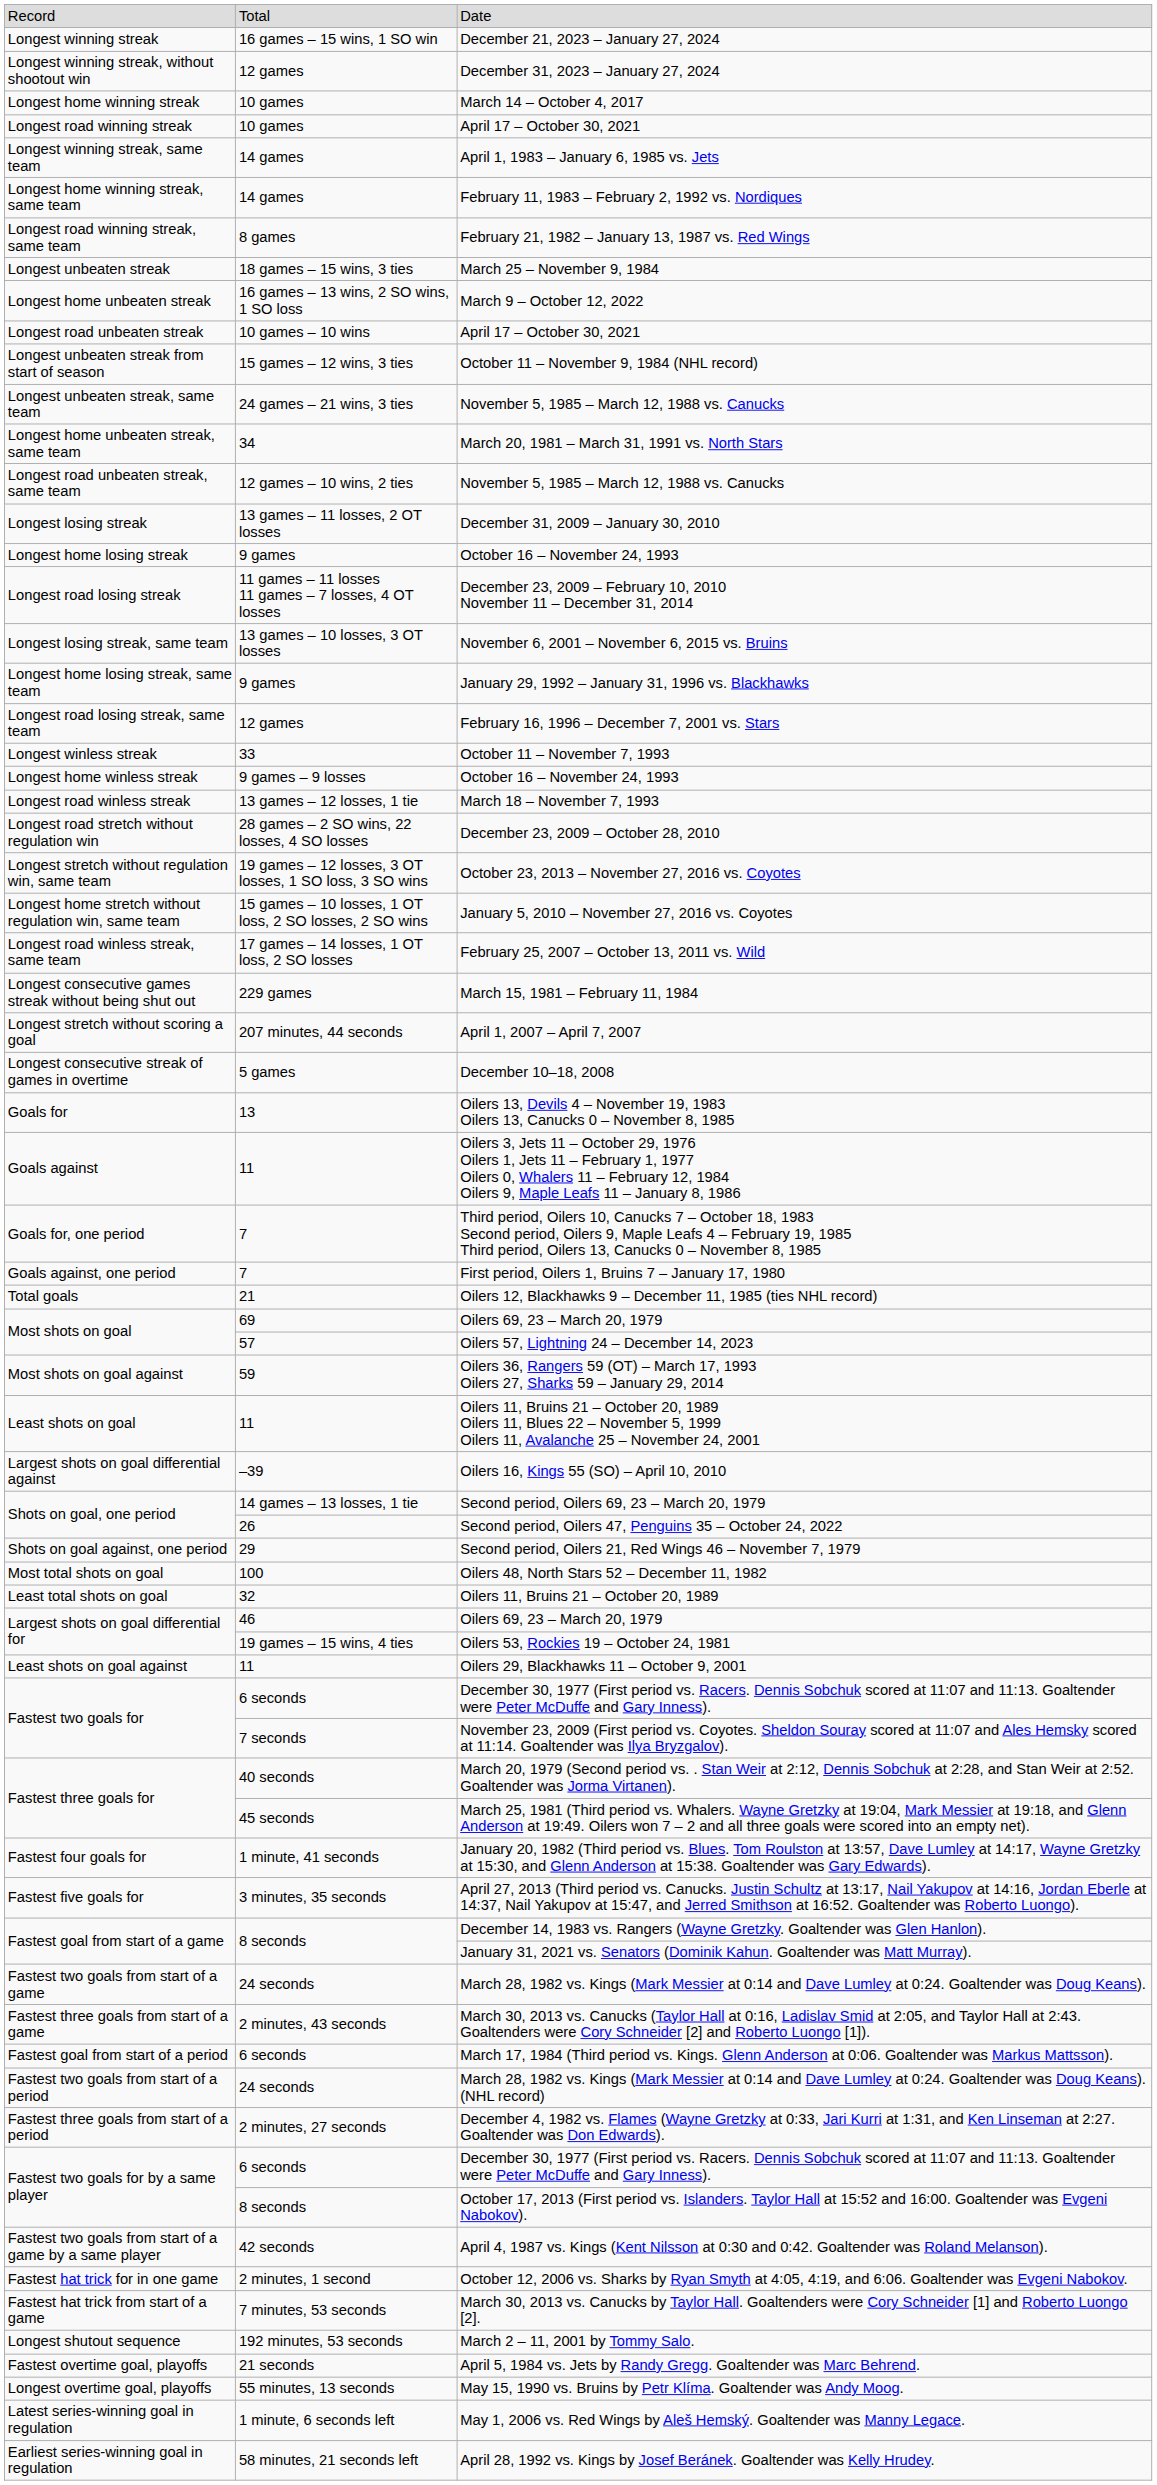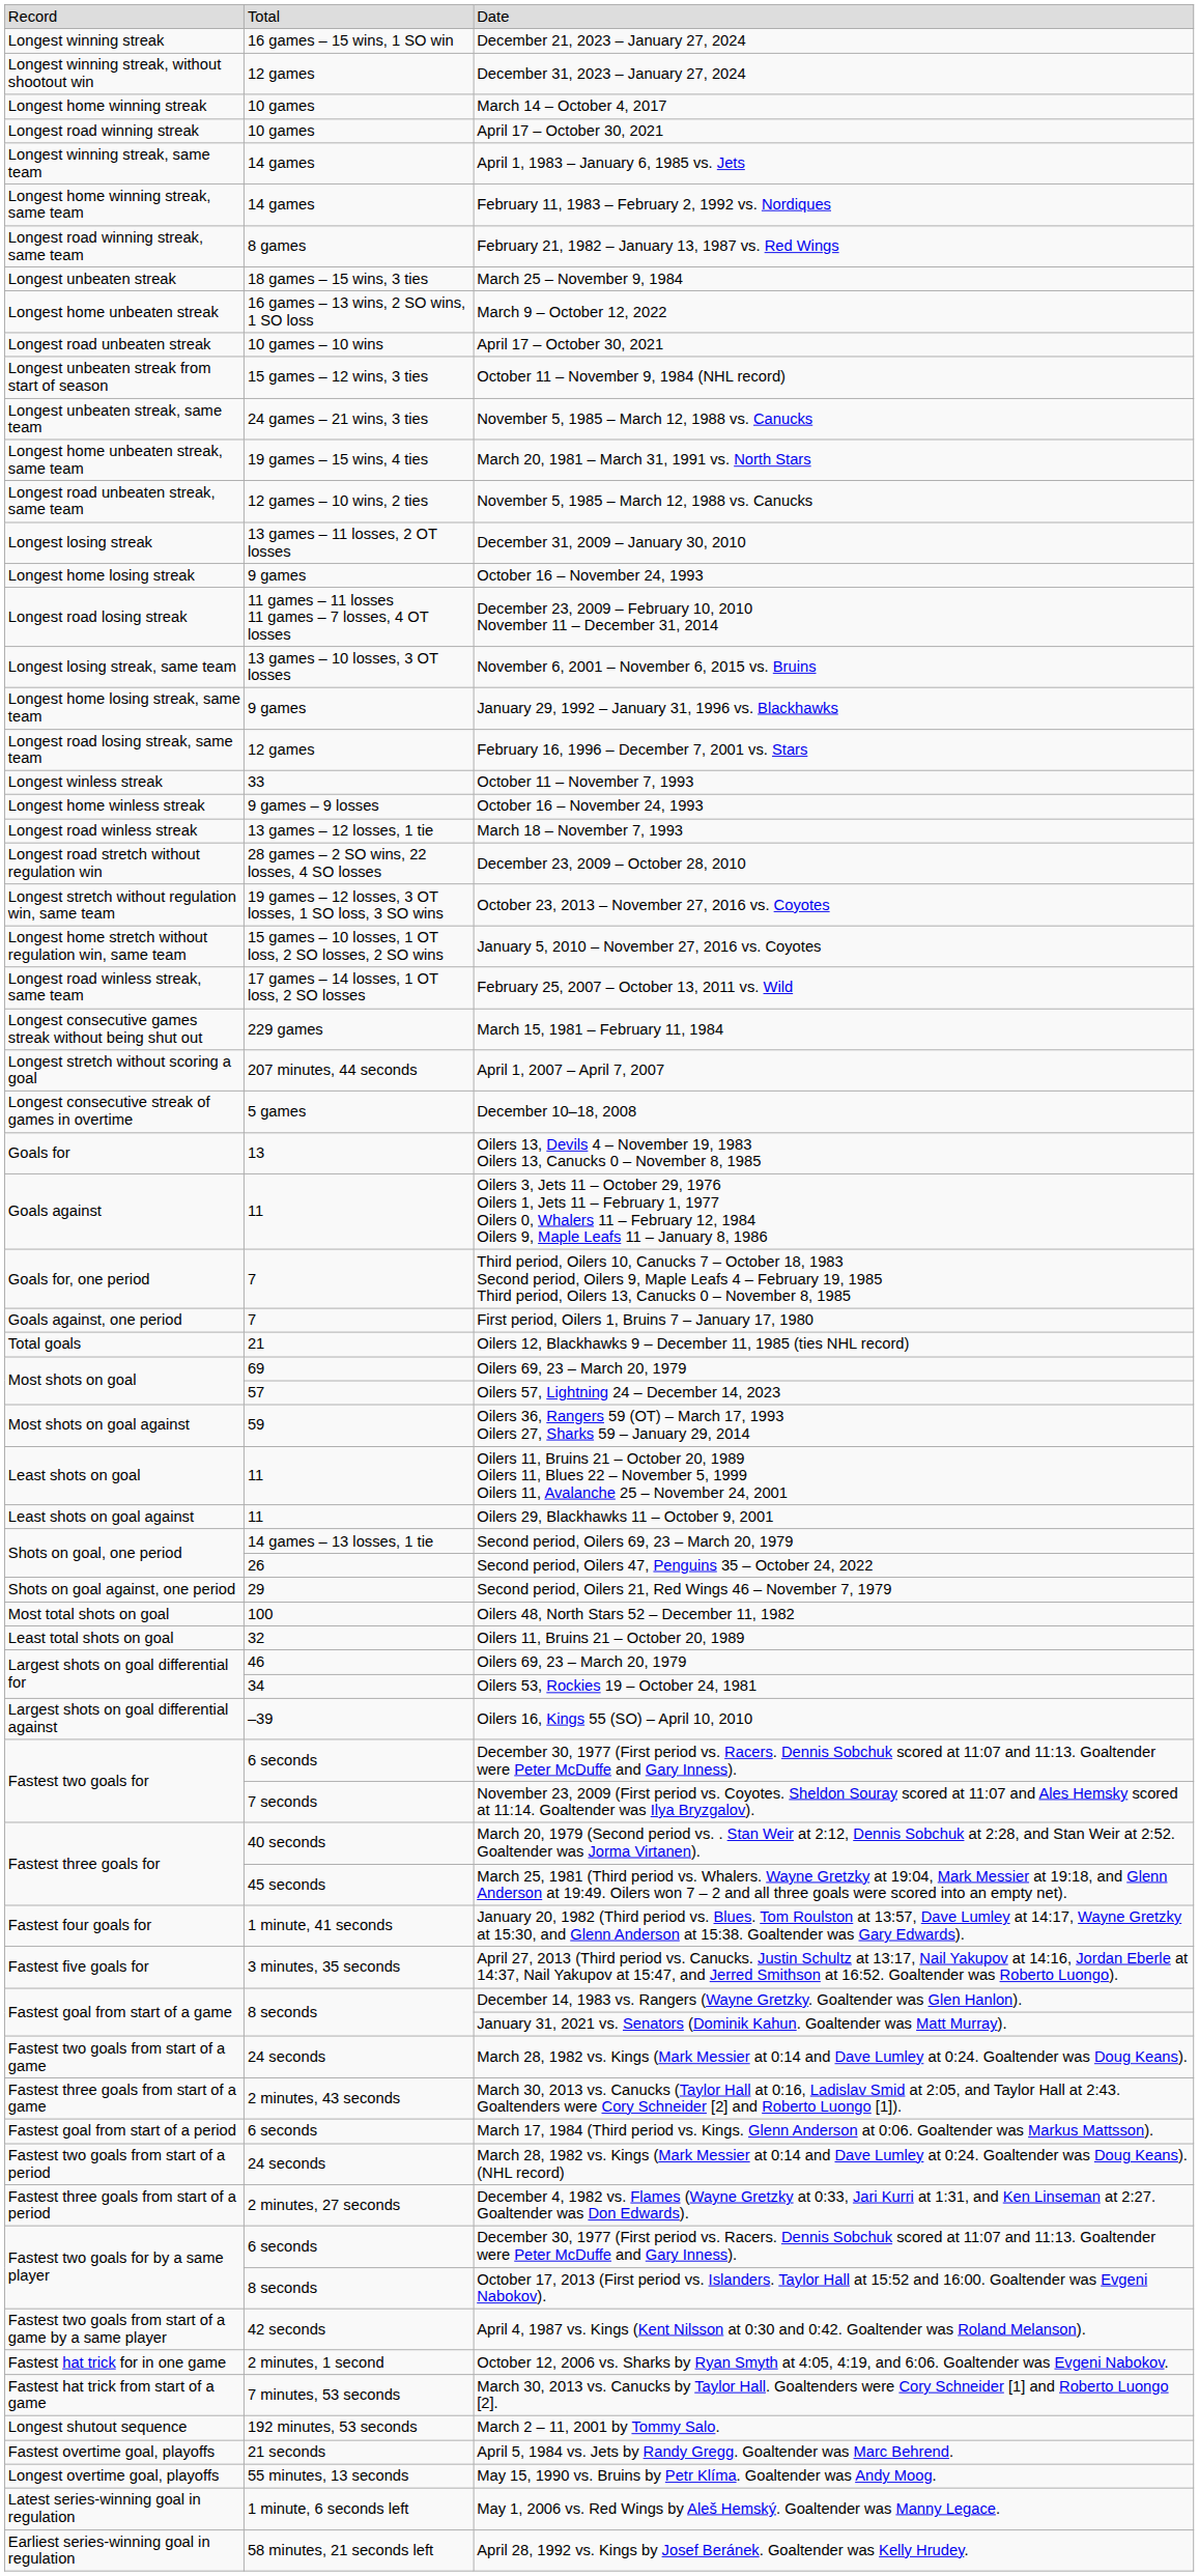 <table class="wikitable">
 <tr bgcolor="#dddddd">
 <td>Record</td>
 <td>Total</td>
 <td>Date</td>
 </tr>
 <tr>
 <td>Longest winning streak</td>
 <td>16 games – 15 wins, 1 SO win</td>
 <td>December 21, 2023 – January 27, 2024</td>
 </tr>
 <tr>
 <td>Longest winning streak, without shootout win</td>
 <td>12 games</td>
 <td>December 31, 2023 – January 27, 2024</td>
 </tr>
 <tr>
 <td>Longest home winning streak</td>
 <td>10 games</td>
 <td>March 14 – October 4, 2017</td>
 </tr>
 <tr>
 <td>Longest road winning streak</td>
 <td>10 games</td>
 <td>April 17 – October 30, 2021</td>
 </tr>
 <tr>
 <td>Longest winning streak, same team</td>
 <td>14 games</td>
 <td>April 1, 1983 – January 6, 1985 vs. <a href='#'>Jets</a></td>
 </tr>
 <tr>
 <td>Longest home winning streak, same team</td>
 <td>14 games</td>
 <td>February 11, 1983 – February 2, 1992 vs. <a href='#'>Nordiques</a></td>
 </tr>
 <tr>
 <td>Longest road winning streak, same team</td>
 <td>8 games</td>
 <td>February 21, 1982 – January 13, 1987 vs. <a href='#'>Red Wings</a></td>
 </tr>
 <tr>
 <td>Longest unbeaten streak</td>
 <td>18 games – 15 wins, 3 ties</td>
 <td>March 25 – November 9, 1984</td>
 </tr>
 <tr>
 <td>Longest home unbeaten streak</td>
 <td>16 games – 13 wins, 2 SO wins, 1 SO loss</td>
 <td>March 9 – October 12, 2022</td>
 </tr>
 <tr>
 <td>Longest road unbeaten streak</td>
 <td>10 games – 10 wins</td>
 <td>April 17 – October 30, 2021</td>
 </tr>
 <tr>
 <td>Longest unbeaten streak from start of season</td>
 <td>15 games – 12 wins, 3 ties</td>
 <td>October 11 – November 9, 1984 (NHL record)</td>
 </tr>
 <tr>
 <td>Longest unbeaten streak, same team</td>
 <td>24 games – 21 wins, 3 ties</td>
 <td>November 5, 1985 – March 12, 1988 vs. <a href='#'>Canucks</a></td>
 </tr>
 <tr>
 <td>Longest home unbeaten streak, same team</td>
-<td>34</td>
+<td>19 games – 15 wins, 4 ties</td>
 <td>March 20, 1981 – March 31, 1991 vs. <a href='#'>North Stars</a></td>
 </tr>
 <tr>
 <td>Longest road unbeaten streak, same team</td>
 <td>12 games – 10 wins, 2 ties</td>
 <td>November 5, 1985 – March 12, 1988 vs. Canucks</td>
 </tr>
 <tr>
 <td>Longest losing streak</td>
 <td>13 games – 11 losses, 2 OT losses</td>
 <td>December 31, 2009 – January 30, 2010</td>
 </tr>
 <tr>
 <td>Longest home losing streak</td>
 <td>9 games</td>
 <td>October 16 – November 24, 1993</td>
 </tr>
 <tr>
 <td>Longest road losing streak</td>
 <td>11 games – 11 losses<br>11 games – 7 losses, 4 OT losses</td>
 <td>December 23, 2009 – February 10, 2010<br>November 11 – December 31, 2014</td>
 </tr>
 <tr>
 <td>Longest losing streak, same team</td>
 <td>13 games – 10 losses, 3 OT losses</td>
 <td>November 6, 2001 – November 6, 2015 vs. <a href='#'>Bruins</a></td>
 </tr>
 <tr>
 <td>Longest home losing streak, same team</td>
 <td>9 games</td>
 <td>January 29, 1992 – January 31, 1996 vs. <a href='#'>Blackhawks</a></td>
 </tr>
 <tr>
 <td>Longest road losing streak, same team</td>
 <td>12 games</td>
 <td>February 16, 1996 – December 7, 2001 vs. <a href='#'>Stars</a></td>
 </tr>
 <tr>
 <td>Longest winless streak</td>
 <td>33</td>
 <td>October 11 – November 7, 1993</td>
 </tr>
 <tr>
 <td>Longest home winless streak</td>
 <td>9 games – 9 losses</td>
 <td>October 16 – November 24, 1993</td>
 </tr>
 <tr>
 <td>Longest road winless streak</td>
 <td>13 games – 12 losses, 1 tie</td>
 <td>March 18 – November 7, 1993</td>
 </tr>
 <tr>
 <td>Longest road stretch without regulation win</td>
 <td>28 games – 2 SO wins, 22 losses, 4 SO losses</td>
 <td>December 23, 2009 – October 28, 2010</td>
 </tr>
 <tr>
 <td>Longest stretch without regulation win, same team</td>
 <td>19 games – 12 losses, 3 OT losses, 1 SO loss, 3 SO wins</td>
 <td>October 23, 2013 – November 27, 2016 vs. <a href='#'>Coyotes</a></td>
 </tr>
 <tr>
 <td>Longest home stretch without regulation win, same team</td>
 <td>15 games – 10 losses, 1 OT loss, 2 SO losses, 2 SO wins</td>
 <td>January 5, 2010 – November 27, 2016 vs. Coyotes</td>
 </tr>
 <tr>
 <td>Longest road winless streak, same team</td>
 <td>17 games – 14 losses, 1 OT loss, 2 SO losses</td>
 <td>February 25, 2007 – October 13, 2011 vs. <a href='#'>Wild</a></td>
 </tr>
 <tr>
 <td>Longest consecutive games streak without being shut out</td>
 <td>229 games</td>
 <td>March 15, 1981 – February 11, 1984</td>
 </tr>
 <tr>
 <td>Longest stretch without scoring a goal</td>
 <td>207 minutes, 44 seconds</td>
 <td>April 1, 2007 – April 7, 2007</td>
 </tr>
 <tr>
 <td>Longest consecutive streak of games in overtime</td>
 <td>5 games</td>
 <td>December 10–18, 2008</td>
 </tr>
 <tr>
 <td>Goals for</td>
 <td>13</td>
 <td>Oilers 13, <a href='#'>Devils</a> 4 – November 19, 1983<br>Oilers 13, Canucks 0 – November 8, 1985</td>
 </tr>
 <tr>
 <td>Goals against</td>
 <td>11</td>
 <td>Oilers 3, Jets 11 – October 29, 1976<br>Oilers 1, Jets 11 – February 1, 1977<br>Oilers 0, <a href='#'>Whalers</a> 11 – February 12, 1984<br>Oilers 9, <a href='#'>Maple Leafs</a> 11 – January 8, 1986</td>
 </tr>
 <tr>
 <td>Goals for, one period</td>
 <td>7</td>
 <td>Third period, Oilers 10, Canucks 7 – October 18, 1983<br>Second period, Oilers 9, Maple Leafs 4 – February 19, 1985<br>Third period, Oilers 13, Canucks 0 – November 8, 1985</td>
 </tr>
 <tr>
 <td>Goals against, one period</td>
 <td>7</td>
 <td>First period, Oilers 1, Bruins 7 – January 17, 1980</td>
 </tr>
 <tr>
 <td>Total goals</td>
 <td>21</td>
 <td>Oilers 12, Blackhawks 9 – December 11, 1985 (ties NHL record)</td>
 </tr>
 <tr>
 <td rowspan="2">Most shots on goal</td>
 <td>69</td>
 <td>Oilers 69,  23 – March 20, 1979</td>
 </tr>
 <tr>
 <td>57</td>
 <td>Oilers 57, <a href='#'>Lightning</a> 24 – December 14, 2023</td>
 </tr>
 <tr>
 <td>Most shots on goal against</td>
 <td>59</td>
 <td>Oilers 36, <a href='#'>Rangers</a> 59 (OT) – March 17, 1993<br>Oilers 27, <a href='#'>Sharks</a> 59 – January 29, 2014</td>
 </tr>
 <tr>
 <td>Least shots on goal</td>
 <td>11</td>
 <td>Oilers 11, Bruins 21 – October 20, 1989<br>Oilers 11, Blues 22 – November 5, 1999<br>Oilers 11, <a href='#'>Avalanche</a> 25 – November 24, 2001</td>
 </tr>
 <tr>
-<td>Largest shots on goal differential against</td>
-<td>–39</td>
-<td>Oilers 16, <a href='#'>Kings</a> 55 (SO) – April 10, 2010</td>
+<td>Least shots on goal against</td>
+<td>11</td>
+<td>Oilers 29, Blackhawks 11 – October 9, 2001</td>
 </tr>
 <tr>
 <td rowspan="2">Shots on goal, one period</td>
 <td>14 games – 13 losses, 1 tie</td>
 <td>Second period, Oilers 69,  23 – March 20, 1979</td>
 </tr>
 <tr>
 <td>26</td>
 <td>Second period, Oilers 47, <a href='#'>Penguins</a> 35 – October 24, 2022</td>
 </tr>
 <tr>
 <td>Shots on goal against, one period</td>
 <td>29</td>
 <td>Second period, Oilers 21, Red Wings 46 – November 7, 1979</td>
 </tr>
 <tr>
 <td>Most total shots on goal</td>
 <td>100</td>
 <td>Oilers 48, North Stars 52 – December 11, 1982</td>
 </tr>
 <tr>
 <td>Least total shots on goal</td>
 <td>32</td>
 <td>Oilers 11, Bruins 21 – October 20, 1989</td>
 </tr>
 <tr>
 <td rowspan="2">Largest shots on goal differential for</td>
 <td>46</td>
 <td>Oilers 69,  23 – March 20, 1979</td>
 </tr>
 <tr>
-<td>19 games – 15 wins, 4 ties</td>
+<td>34</td>
 <td>Oilers 53, <a href='#'>Rockies</a> 19 – October 24, 1981</td>
 </tr>
 <tr>
-<td>Least shots on goal against</td>
-<td>11</td>
-<td>Oilers 29, Blackhawks 11 – October 9, 2001</td>
+<td>Largest shots on goal differential against</td>
+<td>–39</td>
+<td>Oilers 16, <a href='#'>Kings</a> 55 (SO) – April 10, 2010</td>
 </tr>
 <tr>
 <td rowspan="2">Fastest two goals for</td>
 <td>6 seconds</td>
 <td>December 30, 1977 (First period vs. <a href='#'>Racers</a>. <a href='#'>Dennis Sobchuk</a> scored at 11:07 and 11:13. Goaltender were <a href='#'>Peter McDuffe</a> and <a href='#'>Gary Inness</a>).</td>
 </tr>
 <tr>
 <td>7 seconds</td>
 <td>November 23, 2009 (First period vs. Coyotes. <a href='#'>Sheldon Souray</a> scored at 11:07 and <a href='#'>Ales Hemsky</a> scored at 11:14. Goaltender was <a href='#'>Ilya Bryzgalov</a>).</td>
 </tr>
 <tr>
 <td rowspan="2">Fastest three goals for</td>
 <td>40 seconds</td>
 <td>March 20, 1979 (Second period vs. . <a href='#'>Stan Weir</a> at 2:12, <a href='#'>Dennis Sobchuk</a> at 2:28, and Stan Weir at 2:52. Goaltender was <a href='#'>Jorma Virtanen</a>).</td>
 </tr>
 <tr>
 <td>45 seconds</td>
 <td>March 25, 1981 (Third period vs. Whalers. <a href='#'>Wayne Gretzky</a> at 19:04, <a href='#'>Mark Messier</a> at 19:18, and <a href='#'>Glenn Anderson</a> at 19:49. Oilers won 7 – 2 and all three goals were scored into an empty net).</td>
 </tr>
 <tr>
 <td>Fastest four goals for</td>
 <td>1 minute, 41 seconds</td>
 <td>January 20, 1982 (Third period vs. <a href='#'>Blues</a>. <a href='#'>Tom Roulston</a> at 13:57, <a href='#'>Dave Lumley</a> at 14:17, <a href='#'>Wayne Gretzky</a> at 15:30, and <a href='#'>Glenn Anderson</a> at 15:38. Goaltender was <a href='#'>Gary Edwards</a>).</td>
 </tr>
 <tr>
 <td>Fastest five goals for</td>
 <td>3 minutes, 35 seconds</td>
 <td>April 27, 2013 (Third period vs. Canucks. <a href='#'>Justin Schultz</a> at 13:17, <a href='#'>Nail Yakupov</a> at 14:16, <a href='#'>Jordan Eberle</a> at 14:37, Nail Yakupov at 15:47, and <a href='#'>Jerred Smithson</a> at 16:52. Goaltender was <a href='#'>Roberto Luongo</a>).</td>
 </tr>
 <tr>
 <td rowspan="2">Fastest goal from start of a game</td>
 <td rowspan="2">8 seconds</td>
 <td>December 14, 1983 vs. Rangers (<a href='#'>Wayne Gretzky</a>. Goaltender was <a href='#'>Glen Hanlon</a>).</td>
 </tr>
 <tr>
 <td>January 31, 2021 vs. <a href='#'>Senators</a> (<a href='#'>Dominik Kahun</a>. Goaltender was <a href='#'>Matt Murray</a>).</td>
 </tr>
 <tr>
 <td>Fastest two goals from start of a game</td>
 <td>24 seconds</td>
 <td>March 28, 1982 vs. Kings (<a href='#'>Mark Messier</a> at 0:14 and <a href='#'>Dave Lumley</a> at 0:24. Goaltender was <a href='#'>Doug Keans</a>).</td>
 </tr>
 <tr>
 <td>Fastest three goals from start of a game</td>
 <td>2 minutes, 43 seconds</td>
 <td>March 30, 2013 vs. Canucks (<a href='#'>Taylor Hall</a> at 0:16, <a href='#'>Ladislav Smid</a> at 2:05, and Taylor Hall at 2:43. Goaltenders were <a href='#'>Cory Schneider</a> [2] and <a href='#'>Roberto Luongo</a> [1]).</td>
 </tr>
 <tr>
 <td>Fastest goal from start of a period</td>
 <td>6 seconds</td>
 <td>March 17, 1984 (Third period vs. Kings. <a href='#'>Glenn Anderson</a> at 0:06. Goaltender was <a href='#'>Markus Mattsson</a>).</td>
 </tr>
 <tr>
 <td>Fastest two goals from start of a period</td>
 <td>24 seconds</td>
 <td>March 28, 1982 vs. Kings (<a href='#'>Mark Messier</a> at 0:14 and <a href='#'>Dave Lumley</a> at 0:24. Goaltender was <a href='#'>Doug Keans</a>). (NHL record)</td>
 </tr>
 <tr>
 <td>Fastest three goals from start of a period</td>
 <td>2 minutes, 27 seconds</td>
 <td>December 4, 1982 vs. <a href='#'>Flames</a> (<a href='#'>Wayne Gretzky</a> at 0:33, <a href='#'>Jari Kurri</a> at 1:31, and <a href='#'>Ken Linseman</a> at 2:27. Goaltender was <a href='#'>Don Edwards</a>).</td>
 </tr>
 <tr>
 <td rowspan="2">Fastest two goals for by a same player</td>
 <td>6 seconds</td>
 <td>December 30, 1977 (First period vs. Racers. <a href='#'>Dennis Sobchuk</a> scored at 11:07 and 11:13. Goaltender were <a href='#'>Peter McDuffe</a> and <a href='#'>Gary Inness</a>).</td>
 </tr>
 <tr>
 <td>8 seconds</td>
 <td>October 17, 2013 (First period vs. <a href='#'>Islanders</a>. <a href='#'>Taylor Hall</a> at 15:52 and 16:00. Goaltender was <a href='#'>Evgeni Nabokov</a>).</td>
 </tr>
 <tr>
 <td>Fastest two goals from start of a game by a same player</td>
 <td>42 seconds</td>
 <td>April 4, 1987 vs. Kings (<a href='#'>Kent Nilsson</a> at 0:30 and 0:42. Goaltender was <a href='#'>Roland Melanson</a>).</td>
 </tr>
 <tr>
 <td>Fastest <a href='#'>hat trick</a> for in one game</td>
 <td>2 minutes, 1 second</td>
 <td>October 12, 2006 vs. Sharks by <a href='#'>Ryan Smyth</a> at 4:05, 4:19, and 6:06. Goaltender was <a href='#'>Evgeni Nabokov</a>.</td>
 </tr>
 <tr>
 <td>Fastest hat trick from start of a game</td>
 <td>7 minutes, 53 seconds</td>
 <td>March 30, 2013 vs. Canucks by <a href='#'>Taylor Hall</a>. Goaltenders were <a href='#'>Cory Schneider</a> [1] and <a href='#'>Roberto Luongo</a> [2].</td>
 </tr>
 <tr>
 <td>Longest shutout sequence</td>
 <td>192 minutes, 53 seconds</td>
 <td>March 2 – 11, 2001 by <a href='#'>Tommy Salo</a>.</td>
 </tr>
 <tr>
 <td>Fastest overtime goal, playoffs</td>
 <td>21 seconds</td>
 <td>April 5, 1984 vs. Jets by <a href='#'>Randy Gregg</a>. Goaltender was <a href='#'>Marc Behrend</a>.</td>
 </tr>
 <tr>
 <td>Longest overtime goal, playoffs</td>
 <td>55 minutes, 13 seconds</td>
 <td>May 15, 1990 vs. Bruins by <a href='#'>Petr Klíma</a>. Goaltender was <a href='#'>Andy Moog</a>.</td>
 </tr>
 <tr>
 <td>Latest series-winning goal in regulation</td>
 <td>1 minute, 6 seconds left</td>
 <td>May 1, 2006 vs. Red Wings by <a href='#'>Aleš Hemský</a>. Goaltender was <a href='#'>Manny Legace</a>.</td>
 </tr>
 <tr>
 <td>Earliest series-winning goal in regulation</td>
 <td>58 minutes, 21 seconds left</td>
 <td>April 28, 1992 vs. Kings by <a href='#'>Josef Beránek</a>. Goaltender was <a href='#'>Kelly Hrudey</a>.</td>
 </tr>
 </table>
